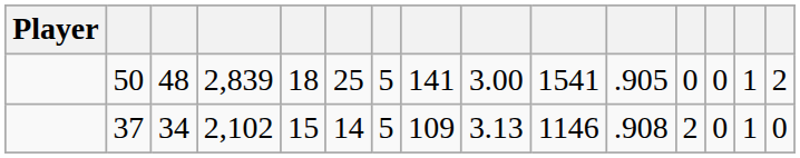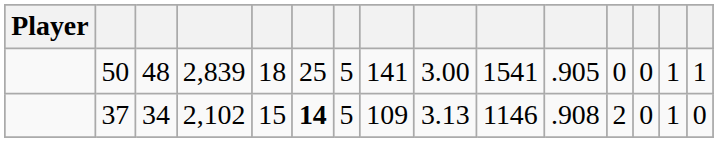 <table class="wikitable sortable" style="text-align:center;">
 <tr>
 <th>Player</th>
 <th></th>
 <th></th>
 <th></th>
 <th></th>
 <th></th>
 <th></th>
 <th></th>
 <th></th>
 <th></th>
 <th></th>
 <th></th>
 <th></th>
 <th></th>
 <th></th>
 </tr>
 <tr>
 <td></td>
 <td>50</td>
 <td>48</td>
 <td>2,839</td>
 <td>18</td>
 <td>25</td>
 <td>5</td>
 <td>141</td>
 <td>3.00</td>
 <td>1541</td>
 <td>.905</td>
 <td>0</td>
 <td>0</td>
 <td>1</td>
-<td>2</td>
+<td>1</td>
 </tr>
 <tr>
 <td></td>
 <td>37</td>
 <td>34</td>
 <td>2,102</td>
 <td>15</td>
-<td>14</td>
+<td><strong>14</strong></td>
 <td>5</td>
 <td>109</td>
 <td>3.13</td>
 <td>1146</td>
 <td>.908</td>
 <td>2</td>
 <td>0</td>
 <td>1</td>
 <td>0</td>
 </tr>
 </table>
